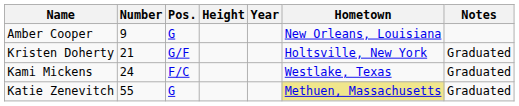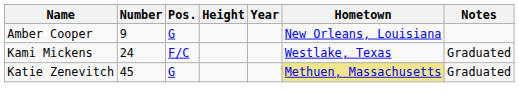 <table class="wikitable sortable" border="1">
 <tr>
 <th>Name</th>
 <th>Number</th>
 <th>Pos.</th>
 <th>Height</th>
 <th>Year</th>
 <th>Hometown</th>
 <th class="unsortable">Notes</th>
 </tr>
 <tr>
 <td>Amber Cooper</td>
 <td>9</td>
 <td><a href='#'>G</a></td>
 <td></td>
 <td></td>
 <td><a href='#'>New Orleans, Louisiana</a></td>
 <td></td>
 </tr>
 <tr>
-<td>Kristen Doherty</td>
-<td>21</td>
-<td><a href='#'>G/F</a></td>
-<td></td>
-<td></td>
-<td><a href='#'>Holtsville, New York</a></td>
-<td>Graduated</td>
-</tr>
-<tr>
 <td>Kami Mickens</td>
 <td>24</td>
 <td><a href='#'>F/C</a></td>
 <td></td>
 <td></td>
 <td><a href='#'>Westlake, Texas</a></td>
 <td>Graduated</td>
 </tr>
 <tr>
 <td>Katie Zenevitch</td>
-<td>55</td>
+<td>45</td>
 <td><a href='#'>G</a></td>
 <td></td>
 <td></td>
 <td style="background: khaki;"><a href='#'>Methuen, Massachusetts</a></td>
 <td>Graduated</td>
 </tr>
 </table>
